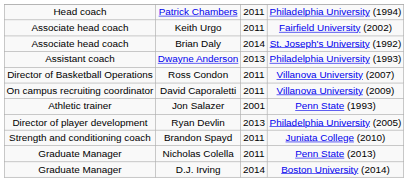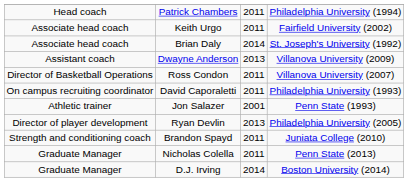 <table class="wikitable" style="text-align: center;">
 <tr>
 </tr>
 <tr>
 <td>Head coach</td>
 <td><a href='#'>Patrick Chambers</a></td>
 <td>2011</td>
 <td><a href='#'>Philadelphia University</a> (1994)</td>
 </tr>
 <tr>
 <td>Associate head coach</td>
 <td>Keith Urgo</td>
 <td>2011</td>
 <td><a href='#'>Fairfield University</a> (2002)</td>
 </tr>
 <tr>
 <td>Associate head coach</td>
 <td>Brian Daly</td>
 <td>2014</td>
 <td><a href='#'>St. Joseph's University</a> (1992)</td>
 </tr>
 <tr>
 <td>Assistant coach</td>
 <td><a href='#'>Dwayne Anderson</a></td>
 <td>2013</td>
-<td><a href='#'>Philadelphia University</a> (1993)</td>
+<td><a href='#'>Villanova University</a> (2009)</td>
 </tr>
 <tr>
 <td>Director of Basketball Operations</td>
 <td>Ross Condon</td>
 <td>2011</td>
 <td><a href='#'>Villanova University</a> (2007)</td>
 </tr>
 <tr>
 <td>On campus recruiting coordinator</td>
 <td>David Caporaletti</td>
 <td>2011</td>
-<td><a href='#'>Villanova University</a> (2009)</td>
+<td><a href='#'>Philadelphia University</a> (1993)</td>
 </tr>
 <tr>
 <td>Athletic trainer</td>
 <td>Jon Salazer</td>
 <td>2001</td>
 <td><a href='#'>Penn State</a> (1993)</td>
 </tr>
 <tr>
 <td>Director of player development</td>
 <td>Ryan Devlin</td>
 <td>2013</td>
 <td><a href='#'>Philadelphia University</a> (2005)</td>
 </tr>
 <tr>
 <td>Strength and conditioning coach</td>
 <td>Brandon Spayd</td>
 <td>2011</td>
 <td><a href='#'>Juniata College</a> (2010)</td>
 </tr>
 <tr>
 <td>Graduate Manager</td>
 <td>Nicholas Colella</td>
 <td>2011</td>
 <td><a href='#'>Penn State</a> (2013)</td>
 </tr>
 <tr>
 <td>Graduate Manager</td>
 <td>D.J. Irving</td>
 <td>2014</td>
 <td><a href='#'>Boston University</a> (2014)</td>
 </tr>
 </table>
